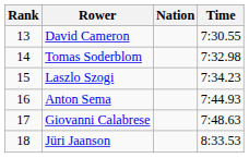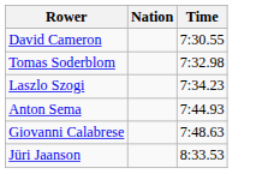 <table class="wikitable sortable" style="text-align:center">
 <tr>
-<th>Rank</th>
 <th>Rower</th>
 <th>Nation</th>
 <th>Time</th>
 </tr>
 <tr>
-<td>13</td>
 <td align=left><a href='#'>David Cameron</a></td>
 <td align=left></td>
 <td>7:30.55</td>
 </tr>
 <tr>
-<td>14</td>
 <td align=left><a href='#'>Tomas Soderblom</a></td>
 <td align=left></td>
 <td>7:32.98</td>
 </tr>
 <tr>
-<td>15</td>
 <td align=left><a href='#'>Laszlo Szogi</a></td>
 <td align=left></td>
 <td>7:34.23</td>
 </tr>
 <tr>
-<td>16</td>
 <td align=left><a href='#'>Anton Sema</a></td>
 <td align=left></td>
 <td>7:44.93</td>
 </tr>
 <tr>
-<td>17</td>
 <td align=left><a href='#'>Giovanni Calabrese</a></td>
 <td align=left></td>
 <td>7:48.63</td>
 </tr>
 <tr>
-<td>18</td>
 <td align=left><a href='#'>Jüri Jaanson</a></td>
 <td align=left></td>
 <td>8:33.53</td>
 </tr>
 </table>
